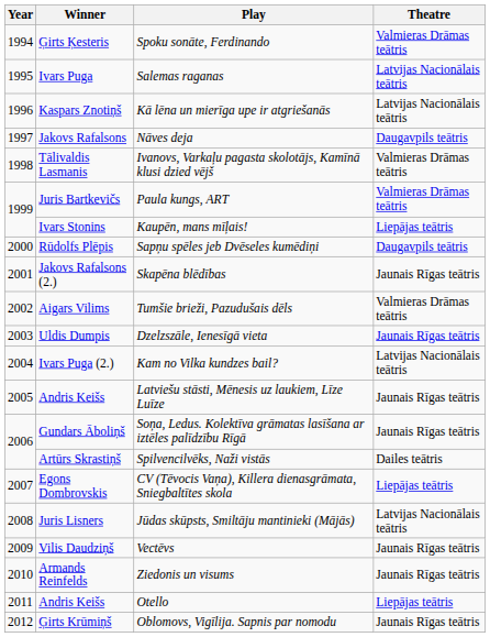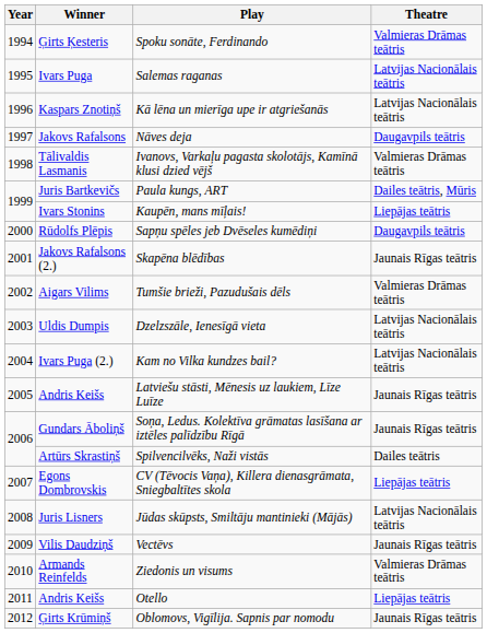 <table class="wikitable" style="text-align: center;">
 <tr>
 <th>Year</th>
 <th>Winner</th>
 <th>Play</th>
 <th>Theatre</th>
 </tr>
 <tr>
 <td>1994</td>
 <td align="left"><a href='#'>Ģirts Ķesteris</a></td>
 <td align="left"><em>Spoku sonāte</em>, <em>Ferdinando</em></td>
 <td align="left"><a href='#'>Valmieras Drāmas teātris</a></td>
 </tr>
 <tr>
 <td>1995</td>
 <td align="left"><a href='#'>Ivars Puga</a></td>
 <td align="left"><em>Salemas raganas</em></td>
 <td align="left"><a href='#'>Latvijas Nacionālais teātris</a></td>
 </tr>
 <tr>
 <td>1996</td>
 <td align="left"><a href='#'>Kaspars Znotiņš</a></td>
 <td align="left"><em>Kā lēna un mierīga upe ir atgriešanās</em></td>
 <td align="left">Latvijas Nacionālais teātris</td>
 </tr>
 <tr>
 <td>1997</td>
 <td align="left"><a href='#'>Jakovs Rafalsons</a></td>
 <td align="left"><em>Nāves deja</em></td>
 <td align="left"><a href='#'>Daugavpils teātris</a></td>
 </tr>
 <tr>
 <td>1998</td>
 <td align="left"><a href='#'>Tālivaldis Lasmanis</a></td>
 <td align="left"><em>Ivanovs</em>, <em>Varkaļu pagasta skolotājs</em>, <em>Kamīnā klusi dzied vējš</em></td>
 <td align="left">Valmieras Drāmas teātris</td>
 </tr>
 <tr>
 <td rowspan="2">1999</td>
 <td align="left"><a href='#'>Juris Bartkevičs</a></td>
 <td align="left"><em>Paula kungs</em>, <em>ART</em></td>
-<td align="left"><a href='#'>Valmieras Drāmas teātris</a></td>
+<td align="left"><a href='#'>Dailes teātris</a>, <a href='#'>Mūris</a></td>
 </tr>
 <tr>
 <td align="left"><a href='#'>Ivars Stonins</a></td>
 <td align="left"><em>Kaupēn, mans mīļais!</em></td>
 <td align="left"><a href='#'>Liepājas teātris</a></td>
 </tr>
 <tr>
 <td>2000</td>
 <td align="left"><a href='#'>Rūdolfs Plēpis</a></td>
 <td align="left"><em>Sapņu spēles jeb Dvēseles kumēdiņi</em></td>
 <td align="left"><a href='#'>Daugavpils teātris</a></td>
 </tr>
 <tr>
 <td>2001</td>
 <td align="left"><a href='#'>Jakovs Rafalsons</a> (2.)</td>
 <td align="left"><em>Skapēna blēdības</em></td>
 <td align="left">Jaunais Rīgas teātris</td>
 </tr>
 <tr>
 <td>2002</td>
 <td align="left"><a href='#'>Aigars Vilims</a></td>
 <td align="left"><em>Tumšie brieži</em>, <em>Pazudušais dēls</em></td>
 <td align="left">Valmieras Drāmas teātris</td>
 </tr>
 <tr>
 <td>2003</td>
 <td align="left"><a href='#'>Uldis Dumpis</a></td>
 <td align="left"><em>Dzelzszāle</em>, <em>Ienesīgā vieta</em></td>
-<td align="left"><a href='#'>Jaunais Rīgas teātris</a></td>
+<td align="left">Latvijas Nacionālais teātris</td>
 </tr>
 <tr>
 <td>2004</td>
 <td align="left"><a href='#'>Ivars Puga</a> (2.)</td>
 <td align="left"><em>Kam no Vilka kundzes bail?</em></td>
 <td align="left">Latvijas Nacionālais teātris</td>
 </tr>
 <tr>
 <td>2005</td>
 <td align="left"><a href='#'>Andris Keišs</a></td>
 <td align="left"><em>Latviešu stāsti</em>, <em>Mēnesis uz laukiem</em>, <em>Līze Luīze</em></td>
 <td align="left">Jaunais Rīgas teātris</td>
 </tr>
 <tr>
 <td rowspan="2">2006</td>
 <td align="left"><a href='#'>Gundars Āboliņš</a></td>
 <td align="left"><em>Soņa</em>, <em>Ledus. Kolektīva grāmatas lasīšana ar iztēles palīdzību Rīgā</em></td>
 <td align="left">Jaunais Rīgas teātris</td>
 </tr>
 <tr>
 <td align="left"><a href='#'>Artūrs Skrastiņš</a></td>
 <td align="left"><em>Spilvencilvēks</em>, <em>Naži vistās</em></td>
 <td align="left">Dailes teātris</td>
 </tr>
 <tr>
 <td>2007</td>
 <td align="left"><a href='#'>Egons Dombrovskis</a></td>
 <td align="left"><em>CV (Tēvocis Vaņa)</em>, <em>Killera dienasgrāmata</em>, <em>Sniegbaltītes skola</em></td>
 <td align="left"><a href='#'>Liepājas teātris</a></td>
 </tr>
 <tr>
 <td>2008</td>
 <td align="left"><a href='#'>Juris Lisners</a></td>
 <td align="left"><em>Jūdas skūpsts</em>, <em>Smiltāju mantinieki (Mājās)</em></td>
 <td align="left">Latvijas Nacionālais teātris</td>
 </tr>
 <tr>
 <td>2009</td>
 <td align="left"><a href='#'>Vilis Daudziņš</a></td>
 <td align="left"><em>Vectēvs</em></td>
 <td align="left">Jaunais Rīgas teātris</td>
 </tr>
 <tr>
 <td>2010</td>
 <td align="left"><a href='#'>Armands Reinfelds</a></td>
 <td align="left"><em>Ziedonis un visums</em></td>
-<td align="left">Jaunais Rīgas teātris</td>
+<td align="left">Valmieras Drāmas teātris</td>
 </tr>
 <tr>
 <td>2011</td>
 <td align="left"><a href='#'>Andris Keišs</a></td>
 <td align="left"><em>Otello</em></td>
 <td align="left"><a href='#'>Liepājas teātris</a></td>
 </tr>
 <tr>
 <td>2012</td>
 <td align="left"><a href='#'>Ģirts Krūmiņš</a></td>
 <td align="left"><em>Oblomovs</em>, <em>Vigīlija. Sapnis par nomodu</em></td>
 <td align="left">Jaunais Rīgas teātris</td>
 </tr>
 </table>
